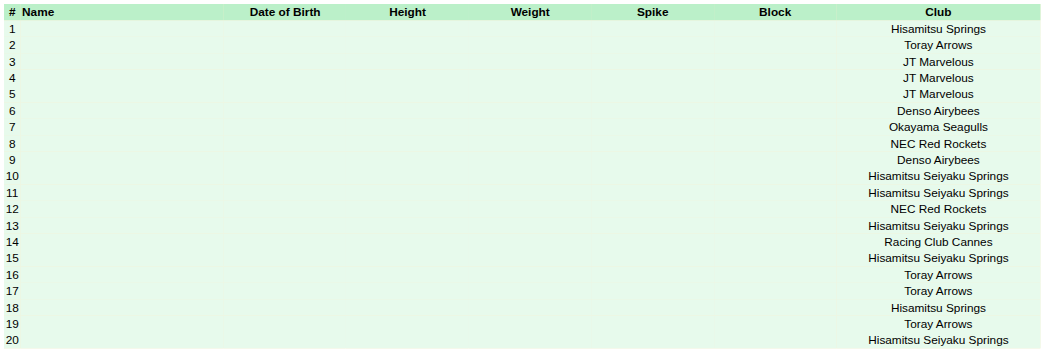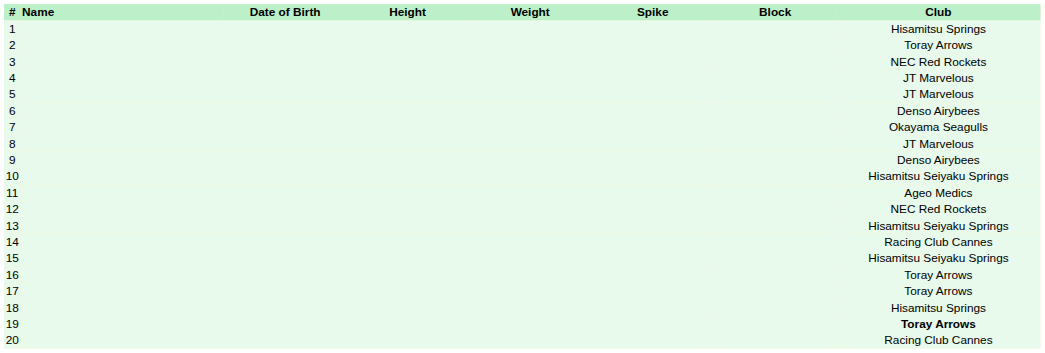 <table border=0 cellpadding=2 cellspacing=0  |- bgcolor=#FFECCE style="text-align:center; font-size:90%; width:100%">
 <tr bgcolor=#BBF0C9>
 <th>#</th>
 <th align=left width=20%>Name</th>
 <th width=12%>Date of Birth</th>
 <th width=12%>Height</th>
 <th width=12%>Weight</th>
 <th width=12%>Spike</th>
 <th width=12%>Block</th>
 <th width=20%>Club</th>
 </tr>
 <tr bgcolor=#E7FAEC>
 <td>1</td>
 <td align=left></td>
 <td align=right></td>
 <td></td>
 <td></td>
 <td></td>
 <td></td>
 <td>Hisamitsu Springs</td>
 </tr>
 <tr bgcolor=#E7FAEC>
 <td>2</td>
 <td align=left></td>
 <td align=right></td>
 <td></td>
 <td></td>
 <td></td>
 <td></td>
 <td>Toray Arrows</td>
 </tr>
 <tr bgcolor=#E7FAEC>
 <td>3</td>
 <td align=left></td>
 <td align=right></td>
 <td></td>
 <td></td>
 <td></td>
 <td></td>
-<td>JT Marvelous</td>
+<td>NEC Red Rockets</td>
 </tr>
 <tr bgcolor=#E7FAEC>
 <td>4</td>
 <td align=left></td>
 <td align=right></td>
 <td></td>
 <td></td>
 <td></td>
 <td></td>
 <td>JT Marvelous</td>
 </tr>
 <tr bgcolor=#E7FAEC>
 <td>5</td>
 <td align=left></td>
 <td align=right></td>
 <td></td>
 <td></td>
 <td></td>
 <td></td>
 <td>JT Marvelous</td>
 </tr>
 <tr bgcolor=#E7FAEC>
 <td>6</td>
 <td align=left></td>
 <td align=right></td>
 <td></td>
 <td></td>
 <td></td>
 <td></td>
 <td>Denso Airybees</td>
 </tr>
 <tr bgcolor=#E7FAEC>
 <td>7</td>
 <td align=left></td>
 <td align=right></td>
 <td></td>
 <td></td>
 <td></td>
 <td></td>
 <td>Okayama Seagulls</td>
 </tr>
 <tr bgcolor=#E7FAEC>
 <td>8</td>
 <td align=left></td>
 <td align=right></td>
 <td></td>
 <td></td>
 <td></td>
 <td></td>
-<td>NEC Red Rockets</td>
+<td>JT Marvelous</td>
 </tr>
 <tr bgcolor=#E7FAEC>
 <td>9</td>
 <td align=left></td>
 <td align=right></td>
 <td></td>
 <td></td>
 <td></td>
 <td></td>
 <td>Denso Airybees</td>
 </tr>
 <tr bgcolor=#E7FAEC>
 <td>10</td>
 <td align=left></td>
 <td align=right></td>
 <td></td>
 <td></td>
 <td></td>
 <td></td>
 <td>Hisamitsu Seiyaku Springs</td>
 </tr>
 <tr bgcolor=#E7FAEC>
 <td>11</td>
 <td align=left></td>
 <td align=right></td>
 <td></td>
 <td></td>
 <td></td>
 <td></td>
-<td>Hisamitsu Seiyaku Springs</td>
+<td>Ageo Medics</td>
 </tr>
 <tr bgcolor=#E7FAEC>
 <td>12</td>
 <td align=left></td>
 <td align=right></td>
 <td></td>
 <td></td>
 <td></td>
 <td></td>
 <td>NEC Red Rockets</td>
 </tr>
 <tr bgcolor=#E7FAEC>
 <td>13</td>
 <td align=left></td>
 <td align=right></td>
 <td></td>
 <td></td>
 <td></td>
 <td></td>
 <td>Hisamitsu Seiyaku Springs</td>
 </tr>
 <tr bgcolor=#E7FAEC>
 <td>14</td>
 <td align=left></td>
 <td align=right></td>
 <td></td>
 <td></td>
 <td></td>
 <td></td>
 <td>Racing Club Cannes</td>
 </tr>
 <tr bgcolor=#E7FAEC>
 <td>15</td>
 <td align=left></td>
 <td align=right></td>
 <td></td>
 <td></td>
 <td></td>
 <td></td>
 <td>Hisamitsu Seiyaku Springs</td>
 </tr>
 <tr bgcolor=#E7FAEC>
 <td>16</td>
 <td align=left></td>
 <td align=right></td>
 <td></td>
 <td></td>
 <td></td>
 <td></td>
 <td>Toray Arrows</td>
 </tr>
 <tr bgcolor=#E7FAEC>
 <td>17</td>
 <td align=left></td>
 <td align=right></td>
 <td></td>
 <td></td>
 <td></td>
 <td></td>
 <td>Toray Arrows</td>
 </tr>
 <tr bgcolor=#E7FAEC>
 <td>18</td>
 <td align=left></td>
 <td align=right></td>
 <td></td>
 <td></td>
 <td></td>
 <td></td>
 <td>Hisamitsu Springs</td>
 </tr>
 <tr bgcolor=#E7FAEC>
 <td>19</td>
 <td align=left></td>
 <td align=right></td>
 <td></td>
 <td></td>
 <td></td>
 <td></td>
-<td>Toray Arrows</td>
+<td><strong>Toray Arrows</strong></td>
 </tr>
 <tr bgcolor=#E7FAEC>
 <td>20</td>
 <td align=left></td>
 <td align=right></td>
 <td></td>
 <td></td>
 <td></td>
 <td></td>
-<td>Hisamitsu Seiyaku Springs</td>
+<td>Racing Club Cannes</td>
 </tr>
 </table>
